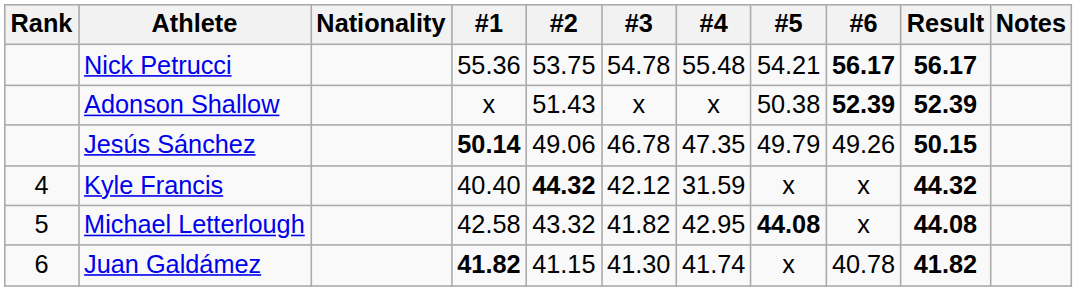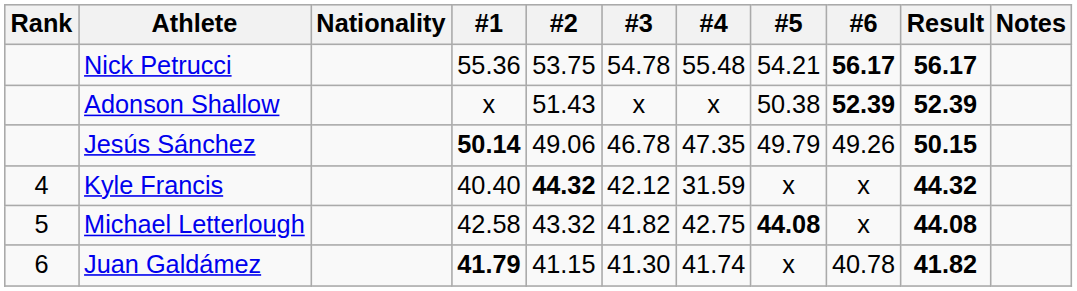 <table class="wikitable sortable" style="text-align:center">
 <tr>
 <th>Rank</th>
 <th>Athlete</th>
 <th>Nationality</th>
 <th>#1</th>
 <th>#2</th>
 <th>#3</th>
 <th>#4</th>
 <th>#5</th>
 <th>#6</th>
 <th>Result</th>
 <th>Notes</th>
 </tr>
 <tr>
 <td></td>
 <td align="left"><a href='#'>Nick Petrucci</a></td>
 <td align=left></td>
 <td>55.36</td>
 <td>53.75</td>
 <td>54.78</td>
 <td>55.48</td>
 <td>54.21</td>
 <td><strong>56.17</strong></td>
 <td><strong>56.17</strong></td>
 <td></td>
 </tr>
 <tr>
 <td></td>
 <td align="left"><a href='#'>Adonson Shallow</a></td>
 <td align=left></td>
 <td>x</td>
 <td>51.43</td>
 <td>x</td>
 <td>x</td>
 <td>50.38</td>
 <td><strong>52.39</strong></td>
 <td><strong>52.39</strong></td>
 <td></td>
 </tr>
 <tr>
 <td></td>
 <td align="left"><a href='#'>Jesús Sánchez</a></td>
 <td align=left></td>
 <td><strong>50.14</strong></td>
 <td>49.06</td>
 <td>46.78</td>
 <td>47.35</td>
 <td>49.79</td>
 <td>49.26</td>
 <td><strong>50.15</strong></td>
 <td></td>
 </tr>
 <tr>
 <td>4</td>
 <td align="left"><a href='#'>Kyle Francis</a></td>
 <td align=left></td>
 <td>40.40</td>
 <td><strong>44.32</strong></td>
 <td>42.12</td>
 <td>31.59</td>
 <td>x</td>
 <td>x</td>
 <td><strong>44.32</strong></td>
 <td></td>
 </tr>
 <tr>
 <td>5</td>
 <td align="left"><a href='#'>Michael Letterlough</a></td>
 <td align=left></td>
 <td>42.58</td>
 <td>43.32</td>
 <td>41.82</td>
-<td>42.95</td>
+<td>42.75</td>
 <td><strong>44.08</strong></td>
 <td>x</td>
 <td><strong>44.08</strong></td>
 <td></td>
 </tr>
 <tr>
 <td>6</td>
 <td align="left"><a href='#'>Juan Galdámez</a></td>
 <td align=left></td>
-<td><strong>41.82</strong></td>
+<td><strong>41.79</strong></td>
 <td>41.15</td>
 <td>41.30</td>
 <td>41.74</td>
 <td>x</td>
 <td>40.78</td>
 <td><strong>41.82</strong></td>
 <td></td>
 </tr>
 </table>
